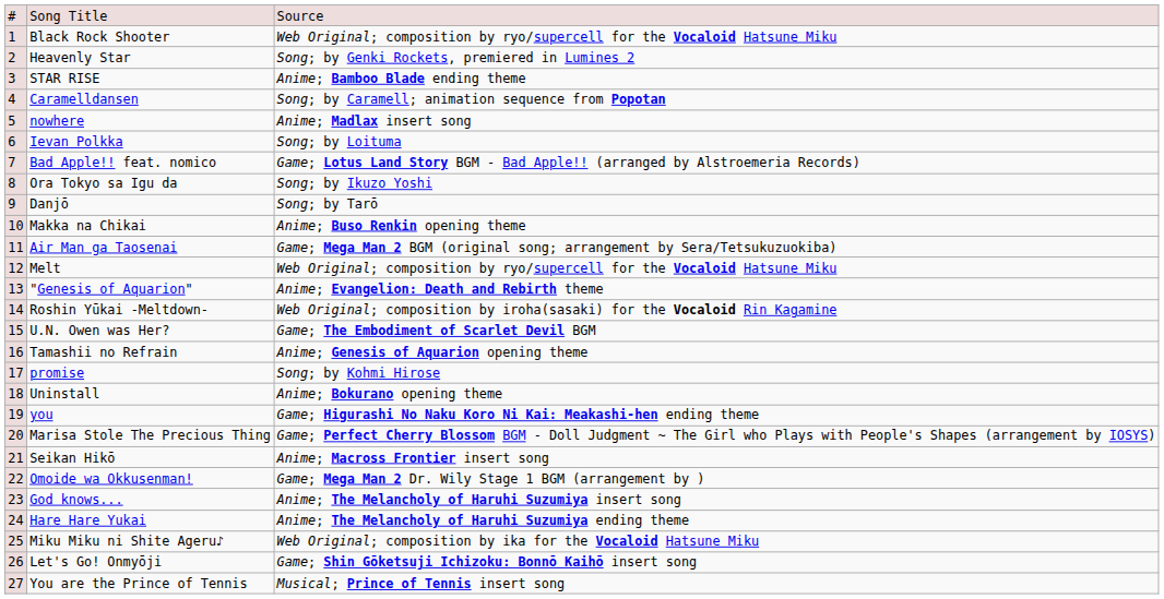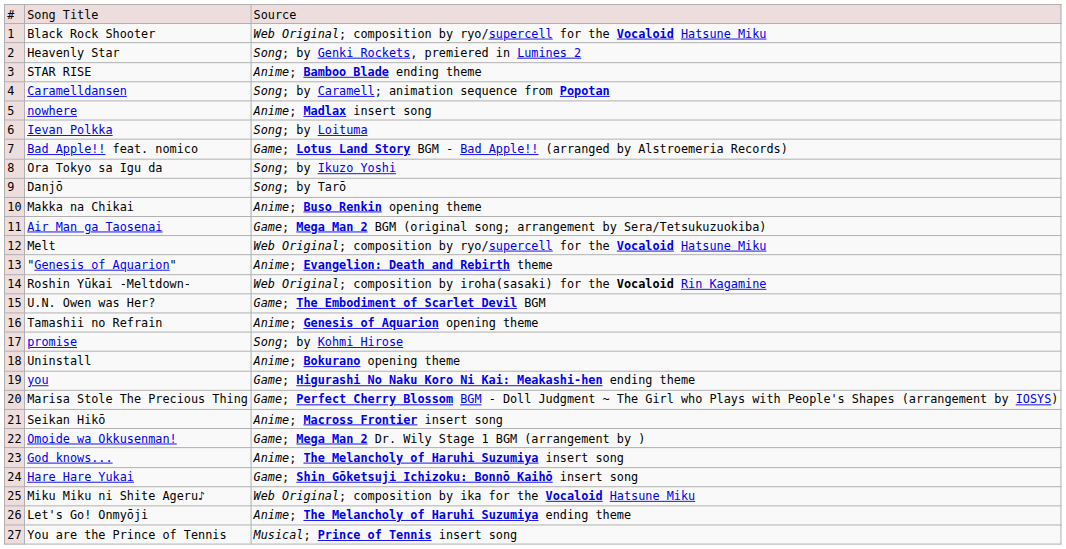 <table class="wikitable">
 <tr style="background-color:#edd">
 <td>#</td>
 <td>Song Title</td>
 <td>Source</td>
 </tr>
 <tr>
 <td style="background-color:#edd">1</td>
 <td>Black Rock Shooter</td>
 <td><em>Web Original</em>; composition by ryo/<a href='#'>supercell</a> for the <strong><a href='#'>Vocaloid</a></strong> <a href='#'>Hatsune Miku</a></td>
 </tr>
 <tr>
 <td style="background-color:#edd">2</td>
 <td>Heavenly Star</td>
 <td><em>Song</em>; by <a href='#'>Genki Rockets</a>, premiered in <a href='#'>Lumines 2</a></td>
 </tr>
 <tr>
 <td style="background-color:#edd">3</td>
 <td>STAR RISE</td>
 <td><em>Anime</em>; <strong><a href='#'>Bamboo Blade</a></strong> ending theme</td>
 </tr>
 <tr>
 <td style="background-color:#edd">4</td>
 <td><a href='#'>Caramelldansen</a></td>
 <td><em>Song</em>; by <a href='#'>Caramell</a>; animation sequence from <strong><a href='#'>Popotan</a></strong></td>
 </tr>
 <tr>
 <td style="background-color:#edd">5</td>
 <td><a href='#'>nowhere</a></td>
 <td><em>Anime</em>; <strong><a href='#'>Madlax</a></strong> insert song</td>
 </tr>
 <tr>
 <td style="background-color:#edd">6</td>
 <td><a href='#'>Ievan Polkka</a></td>
 <td><em>Song</em>; by <a href='#'>Loituma</a></td>
 </tr>
 <tr>
 <td style="background-color:#edd">7</td>
 <td><a href='#'>Bad Apple!!</a> feat. nomico</td>
 <td><em>Game</em>; <strong><a href='#'>Lotus Land Story</a></strong> BGM - <a href='#'>Bad Apple!!</a> (arranged by Alstroemeria Records)</td>
 </tr>
 <tr>
 <td style="background-color:#edd">8</td>
 <td>Ora Tokyo sa Igu da</td>
 <td><em>Song</em>; by <a href='#'>Ikuzo Yoshi</a></td>
 </tr>
 <tr>
 <td style="background-color:#edd">9</td>
 <td>Danjō</td>
 <td><em>Song</em>; by Tarō</td>
 </tr>
 <tr>
 <td style="background-color:#edd">10</td>
 <td>Makka na Chikai</td>
 <td><em>Anime</em>; <strong><a href='#'>Buso Renkin</a></strong> opening theme</td>
 </tr>
 <tr>
 <td style="background-color:#edd">11</td>
 <td><a href='#'>Air Man ga Taosenai</a></td>
 <td><em>Game</em>; <strong><a href='#'>Mega Man 2</a></strong> BGM (original song; arrangement by Sera/Tetsukuzuokiba)</td>
 </tr>
 <tr>
 <td style="background-color:#edd">12</td>
 <td>Melt</td>
 <td><em>Web Original</em>; composition by ryo/<a href='#'>supercell</a> for the <strong><a href='#'>Vocaloid</a></strong> <a href='#'>Hatsune Miku</a></td>
 </tr>
 <tr>
 <td style="background-color:#edd">13</td>
 <td>"<a href='#'>Genesis of Aquarion</a>"</td>
 <td><em>Anime</em>; <strong><a href='#'>Evangelion: Death and Rebirth</a></strong> theme</td>
 </tr>
 <tr>
 <td style="background-color:#edd">14</td>
 <td>Roshin Yūkai -Meltdown-</td>
 <td><em>Web Original</em>; composition by iroha(sasaki) for the <strong>Vocaloid</strong> <a href='#'>Rin Kagamine</a></td>
 </tr>
 <tr>
 <td style="background-color:#edd">15</td>
 <td>U.N. Owen was Her?</td>
 <td><em>Game</em>; <strong><a href='#'>The Embodiment of Scarlet Devil</a></strong> BGM</td>
 </tr>
 <tr>
 <td style="background-color:#edd">16</td>
 <td>Tamashii no Refrain</td>
 <td><em>Anime</em>; <strong><a href='#'>Genesis of Aquarion</a></strong> opening theme</td>
 </tr>
 <tr>
 <td style="background-color:#edd">17</td>
 <td><a href='#'>promise</a></td>
 <td><em>Song</em>; by <a href='#'>Kohmi Hirose</a></td>
 </tr>
 <tr>
 <td style="background-color:#edd">18</td>
 <td>Uninstall</td>
 <td><em>Anime</em>; <strong><a href='#'>Bokurano</a></strong> opening theme</td>
 </tr>
 <tr>
 <td style="background-color:#edd">19</td>
 <td><a href='#'>you</a></td>
 <td><em>Game</em>; <strong><a href='#'>Higurashi No Naku Koro Ni Kai: Meakashi-hen</a></strong> ending theme</td>
 </tr>
 <tr>
 <td style="background-color:#edd">20</td>
 <td>Marisa Stole The Precious Thing</td>
 <td><em>Game</em>; <strong><a href='#'>Perfect Cherry Blossom</a></strong> <a href='#'>BGM</a> - Doll Judgment ~ The Girl who Plays with People's Shapes (arrangement by <a href='#'>IOSYS</a>)</td>
 </tr>
 <tr>
 <td style="background-color:#edd">21</td>
 <td>Seikan Hikō</td>
 <td><em>Anime</em>; <strong><a href='#'>Macross Frontier</a></strong> insert song</td>
 </tr>
 <tr>
 <td style="background-color:#edd">22</td>
 <td><a href='#'>Omoide wa Okkusenman!</a></td>
 <td><em>Game</em>; <strong><a href='#'>Mega Man 2</a></strong> Dr. Wily Stage 1 BGM (arrangement by )</td>
 </tr>
 <tr>
 <td style="background-color:#edd">23</td>
 <td><a href='#'>God knows...</a></td>
 <td><em>Anime</em>; <strong><a href='#'>The Melancholy of Haruhi Suzumiya</a></strong> insert song</td>
 </tr>
 <tr>
 <td style="background-color:#edd">24</td>
 <td><a href='#'>Hare Hare Yukai</a></td>
-<td><em>Anime</em>; <strong><a href='#'>The Melancholy of Haruhi Suzumiya</a></strong> ending theme</td>
+<td><em>Game</em>; <strong><a href='#'>Shin Gōketsuji Ichizoku: Bonnō Kaihō</a></strong> insert song</td>
 </tr>
 <tr>
 <td style="background-color:#edd">25</td>
 <td>Miku Miku ni Shite Ageru♪</td>
 <td><em>Web Original</em>; composition by ika for the <strong><a href='#'>Vocaloid</a></strong> <a href='#'>Hatsune Miku</a></td>
 </tr>
 <tr>
 <td style="background-color:#edd">26</td>
 <td>Let's Go! Onmyōji</td>
-<td><em>Game</em>; <strong><a href='#'>Shin Gōketsuji Ichizoku: Bonnō Kaihō</a></strong> insert song</td>
+<td><em>Anime</em>; <strong><a href='#'>The Melancholy of Haruhi Suzumiya</a></strong> ending theme</td>
 </tr>
 <tr>
 <td style="background-color:#edd">27</td>
 <td>You are the Prince of Tennis</td>
 <td><em>Musical</em>; <strong><a href='#'>Prince of Tennis</a></strong> insert song</td>
 </tr>
 </table>
